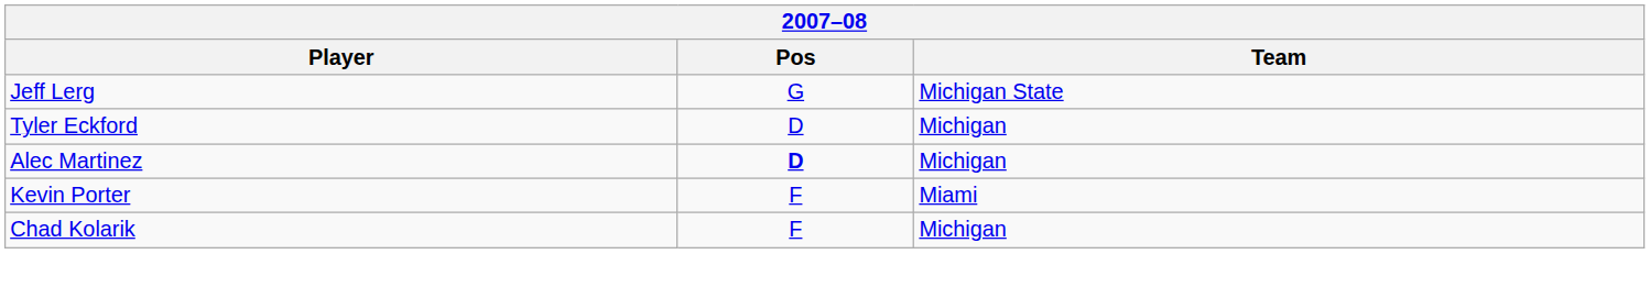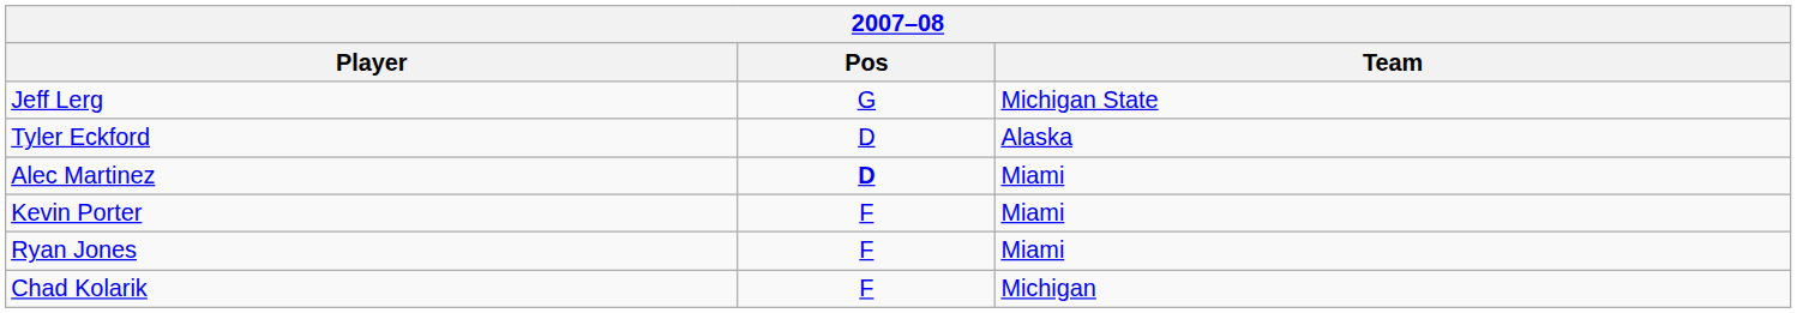 <table class="wikitable" width=95%>
 <tr>
 <th colspan=3><a href='#'>2007–08</a></th>
 </tr>
 <tr>
 <th>Player</th>
 <th>Pos</th>
 <th>Team</th>
 </tr>
 <tr>
 <td><a href='#'>Jeff Lerg</a></td>
 <td style="text-align:center;"><a href='#'>G</a></td>
 <td><a href='#'>Michigan State</a></td>
 </tr>
 <tr>
 <td><a href='#'>Tyler Eckford</a></td>
 <td style="text-align:center;"><a href='#'>D</a></td>
-<td><a href='#'>Michigan</a></td>
+<td><a href='#'>Alaska</a></td>
 </tr>
 <tr>
 <td><a href='#'>Alec Martinez</a></td>
 <td style="text-align:center;"><strong><a href='#'>D</a></strong></td>
-<td><a href='#'>Michigan</a></td>
+<td><a href='#'>Miami</a></td>
 </tr>
 <tr>
 <td><a href='#'>Kevin Porter</a></td>
+<td style="text-align:center;"><a href='#'>F</a></td>
+<td><a href='#'>Miami</a></td>
+</tr>
+<tr>
+<td><a href='#'>Ryan Jones</a></td>
 <td style="text-align:center;"><a href='#'>F</a></td>
 <td><a href='#'>Miami</a></td>
 </tr>
 <tr>
 <td><a href='#'>Chad Kolarik</a></td>
 <td style="text-align:center;"><a href='#'>F</a></td>
 <td><a href='#'>Michigan</a></td>
 </tr>
 </table>
